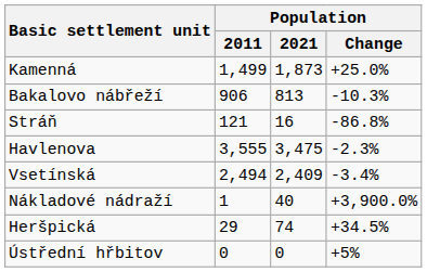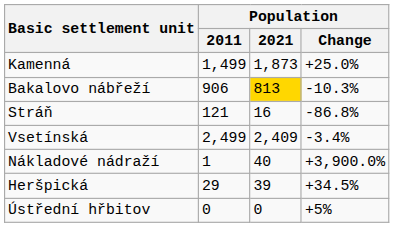 <table class="wikitable sortable">
 <tr>
 <th rowspan=2>Basic settlement unit</th>
 <th colspan=3>Population</th>
 </tr>
 <tr>
 <th>2011</th>
 <th>2021</th>
 <th>Change</th>
 </tr>
 <tr>
 <td>Kamenná</td>
 <td>1,499</td>
 <td>1,873</td>
 <td>+25.0%</td>
 </tr>
 <tr>
 <td>Bakalovo nábřeží</td>
 <td>906</td>
-<td>813</td>
+<td style="background: gold;">813</td>
 <td>-10.3%</td>
 </tr>
 <tr>
 <td>Stráň</td>
 <td>121</td>
 <td>16</td>
 <td>-86.8%</td>
 </tr>
 <tr>
-<td>Havlenova</td>
-<td>3,555</td>
-<td>3,475</td>
-<td>-2.3%</td>
-</tr>
-<tr>
 <td>Vsetínská</td>
-<td>2,494</td>
+<td>2,499</td>
 <td>2,409</td>
 <td>-3.4%</td>
 </tr>
 <tr>
 <td>Nákladové nádraží</td>
 <td>1</td>
 <td>40</td>
 <td>+3,900.0%</td>
 </tr>
 <tr>
 <td>Heršpická</td>
 <td>29</td>
-<td>74</td>
+<td>39</td>
 <td>+34.5%</td>
 </tr>
 <tr>
 <td>Ústřední hřbitov</td>
 <td>0</td>
 <td>0</td>
 <td>+5%</td>
 </tr>
 </table>
